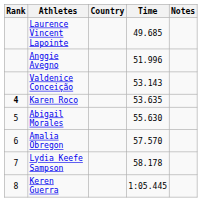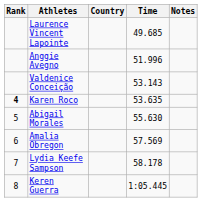 <table class="wikitable" width=50% style="text-align:center">
 <tr>
 <th>Rank</th>
 <th>Athletes</th>
 <th>Country</th>
 <th>Time</th>
 <th>Notes</th>
 </tr>
 <tr>
 <td></td>
 <td align=left><a href='#'>Laurence Vincent Lapointe</a></td>
 <td align=left></td>
 <td>49.685</td>
 <td></td>
 </tr>
 <tr>
 <td></td>
 <td align=left><a href='#'>Anggie Avegno</a></td>
 <td align=left></td>
 <td>51.996</td>
 <td></td>
 </tr>
 <tr>
 <td></td>
 <td align=left><a href='#'>Valdenice Conceição</a></td>
 <td align=left></td>
 <td>53.143</td>
 <td></td>
 </tr>
 <tr>
 <td><strong>4</strong></td>
 <td align=left><a href='#'>Karen Roco</a></td>
 <td align=left></td>
 <td>53.635</td>
 <td></td>
 </tr>
 <tr>
 <td>5</td>
 <td align=left><a href='#'>Abigail Morales</a></td>
 <td align=left></td>
 <td>55.630</td>
 <td></td>
 </tr>
 <tr>
 <td>6</td>
 <td align=left><a href='#'>Amalia Obregon</a></td>
 <td align=left></td>
-<td>57.570</td>
+<td>57.569</td>
 <td></td>
 </tr>
 <tr>
 <td>7</td>
 <td align=left><a href='#'>Lydia Keefe Sampson</a></td>
 <td align=left></td>
 <td>58.178</td>
 <td></td>
 </tr>
 <tr>
 <td>8</td>
 <td align=left><a href='#'>Keren Guerra</a></td>
 <td align=left></td>
 <td>1:05.445</td>
 <td></td>
 </tr>
 </table>
